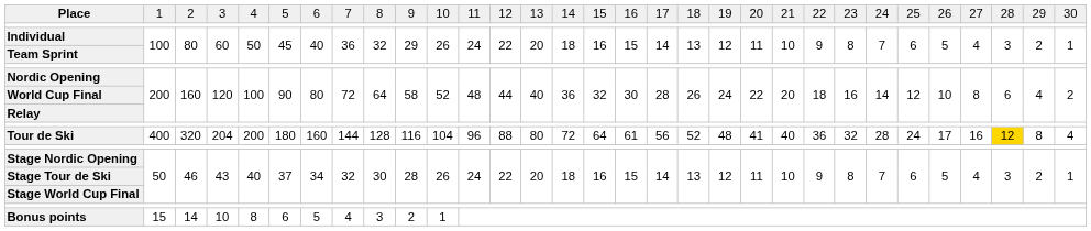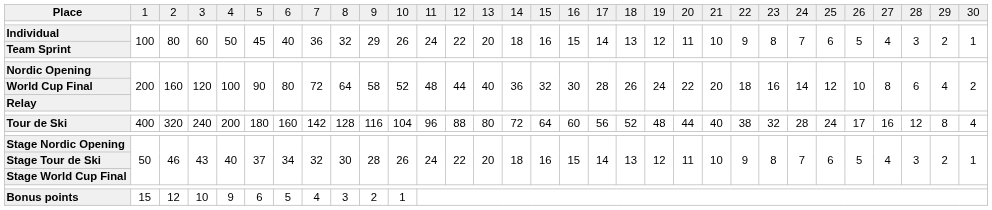 <table border="1" cellpadding="2" cellspacing="0" style="border:1px solid #C0C0C0; border-collapse:collapse; font-size:86%; margin-top:1em; text-align:center" width="1200">
 <tr bgcolor="#F0F0F0">
 <td width=150><strong>Place</strong></td>
 <td width=30>1</td>
 <td width=30>2</td>
 <td width=30>3</td>
 <td width=30>4</td>
 <td width=30>5</td>
 <td width=30>6</td>
 <td width=30>7</td>
 <td width=30>8</td>
 <td width=30>9</td>
 <td width=30>10</td>
 <td width=30>11</td>
 <td width=30>12</td>
 <td width=30>13</td>
 <td width=30>14</td>
 <td width=30>15</td>
 <td width=30>16</td>
 <td width=30>17</td>
 <td width=30>18</td>
 <td width=30>19</td>
 <td width=30>20</td>
 <td width=30>21</td>
 <td width=30>22</td>
 <td width=30>23</td>
 <td width=30>24</td>
 <td width=30>25</td>
 <td width=30>26</td>
 <td width=30>27</td>
 <td width=30>28</td>
 <td width=30>29</td>
 <td width=30>30</td>
 </tr>
 <tr>
 <td colspan=31></td>
 </tr>
 <tr>
 <td bgcolor="#F0F0F0" align=left><strong>Individual</strong></td>
 <td rowspan=2>100</td>
 <td rowspan=2>80</td>
 <td rowspan=2>60</td>
 <td rowspan=2>50</td>
 <td rowspan=2>45</td>
 <td rowspan=2>40</td>
 <td rowspan=2>36</td>
 <td rowspan=2>32</td>
 <td rowspan=2>29</td>
 <td rowspan=2>26</td>
 <td rowspan=2>24</td>
 <td rowspan=2>22</td>
 <td rowspan=2>20</td>
 <td rowspan=2>18</td>
 <td rowspan=2>16</td>
 <td rowspan=2>15</td>
 <td rowspan=2>14</td>
 <td rowspan=2>13</td>
 <td rowspan=2>12</td>
 <td rowspan=2>11</td>
 <td rowspan=2>10</td>
 <td rowspan=2>9</td>
 <td rowspan=2>8</td>
 <td rowspan=2>7</td>
 <td rowspan=2>6</td>
 <td rowspan=2>5</td>
 <td rowspan=2>4</td>
 <td rowspan=2>3</td>
 <td rowspan=2>2</td>
 <td rowspan=2>1</td>
 </tr>
 <tr>
 <td bgcolor="#F0F0F0" align=left><strong>Team Sprint</strong></td>
 </tr>
 <tr>
 <td colspan=31></td>
 </tr>
 <tr>
 <td bgcolor="#F0F0F0" align=left><strong>Nordic Opening</strong></td>
 <td rowspan=3>200</td>
 <td rowspan=3>160</td>
 <td rowspan=3>120</td>
 <td rowspan=3>100</td>
 <td rowspan=3>90</td>
 <td rowspan=3>80</td>
 <td rowspan=3>72</td>
 <td rowspan=3>64</td>
 <td rowspan=3>58</td>
 <td rowspan=3>52</td>
 <td rowspan=3>48</td>
 <td rowspan=3>44</td>
 <td rowspan=3>40</td>
 <td rowspan=3>36</td>
 <td rowspan=3>32</td>
 <td rowspan=3>30</td>
 <td rowspan=3>28</td>
 <td rowspan=3>26</td>
 <td rowspan=3>24</td>
 <td rowspan=3>22</td>
 <td rowspan=3>20</td>
 <td rowspan=3>18</td>
 <td rowspan=3>16</td>
 <td rowspan=3>14</td>
 <td rowspan=3>12</td>
 <td rowspan=3>10</td>
 <td rowspan=3>8</td>
 <td rowspan=3>6</td>
 <td rowspan=3>4</td>
 <td rowspan=3>2</td>
 </tr>
 <tr>
 <td bgcolor="#F0F0F0" align=left><strong>World Cup Final</strong></td>
 </tr>
 <tr>
 <td bgcolor="#F0F0F0" align=left><strong>Relay</strong></td>
 </tr>
 <tr>
 <td colspan=31></td>
 </tr>
 <tr>
 <td bgcolor="#F0F0F0" align=left><strong>Tour de Ski</strong></td>
 <td>400</td>
 <td>320</td>
-<td>204</td>
+<td>240</td>
 <td>200</td>
 <td>180</td>
 <td>160</td>
-<td>144</td>
+<td>142</td>
 <td>128</td>
 <td>116</td>
 <td>104</td>
 <td>96</td>
 <td>88</td>
 <td>80</td>
 <td>72</td>
 <td>64</td>
-<td>61</td>
+<td>60</td>
 <td>56</td>
 <td>52</td>
 <td>48</td>
-<td>41</td>
+<td>44</td>
 <td>40</td>
-<td>36</td>
+<td>38</td>
 <td>32</td>
 <td>28</td>
 <td>24</td>
 <td>17</td>
 <td>16</td>
-<td style="background: gold;">12</td>
+<td>12</td>
 <td>8</td>
 <td>4</td>
 </tr>
 <tr>
 <td colspan=31></td>
 </tr>
 <tr>
 <td bgcolor="#F0F0F0" align=left><strong>Stage Nordic Opening</strong></td>
 <td rowspan=3>50</td>
 <td rowspan=3>46</td>
 <td rowspan=3>43</td>
 <td rowspan=3>40</td>
 <td rowspan=3>37</td>
 <td rowspan=3>34</td>
 <td rowspan=3>32</td>
 <td rowspan=3>30</td>
 <td rowspan=3>28</td>
 <td rowspan=3>26</td>
 <td rowspan=3>24</td>
 <td rowspan=3>22</td>
 <td rowspan=3>20</td>
 <td rowspan=3>18</td>
 <td rowspan=3>16</td>
 <td rowspan=3>15</td>
 <td rowspan=3>14</td>
 <td rowspan=3>13</td>
 <td rowspan=3>12</td>
 <td rowspan=3>11</td>
 <td rowspan=3>10</td>
 <td rowspan=3>9</td>
 <td rowspan=3>8</td>
 <td rowspan=3>7</td>
 <td rowspan=3>6</td>
 <td rowspan=3>5</td>
 <td rowspan=3>4</td>
 <td rowspan=3>3</td>
 <td rowspan=3>2</td>
 <td rowspan=3>1</td>
 </tr>
 <tr>
 <td bgcolor="#F0F0F0" align=left><strong>Stage Tour de Ski</strong></td>
 </tr>
 <tr>
 <td bgcolor="#F0F0F0" align=left><strong>Stage World Cup Final</strong></td>
 </tr>
 <tr>
 <td colspan=31></td>
 </tr>
 <tr>
 <td bgcolor="#F0F0F0" align=left><strong>Bonus points</strong></td>
 <td>15</td>
-<td>14</td>
+<td>12</td>
 <td>10</td>
-<td>8</td>
+<td>9</td>
 <td>6</td>
 <td>5</td>
 <td>4</td>
 <td>3</td>
 <td>2</td>
 <td>1</td>
 <td colspan=20></td>
 </tr>
 </table>
